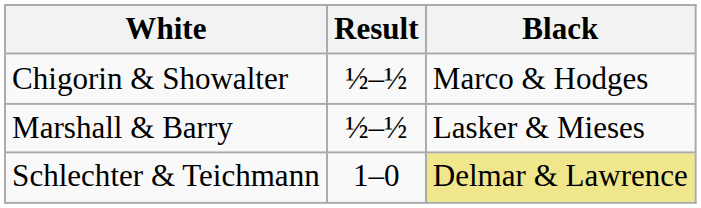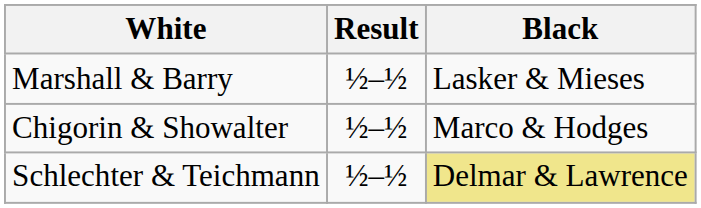 <table class="wikitable">
 <tr>
 <th>White</th>
 <th>Result</th>
 <th>Black</th>
 </tr>
 <tr>
+<td>Marshall & Barry</td>
+<td align=center>½–½</td>
+<td>Lasker & Mieses</td>
+</tr>
+<tr>
 <td>Chigorin & Showalter</td>
 <td align=center>½–½</td>
 <td>Marco & Hodges</td>
 </tr>
 <tr>
-<td>Marshall & Barry</td>
+<td>Schlechter & Teichmann</td>
 <td align=center>½–½</td>
-<td>Lasker & Mieses</td>
-</tr>
-<tr>
-<td>Schlechter & Teichmann</td>
-<td align=center>1–0</td>
 <td style="background: khaki;">Delmar & Lawrence</td>
 </tr>
 </table>
